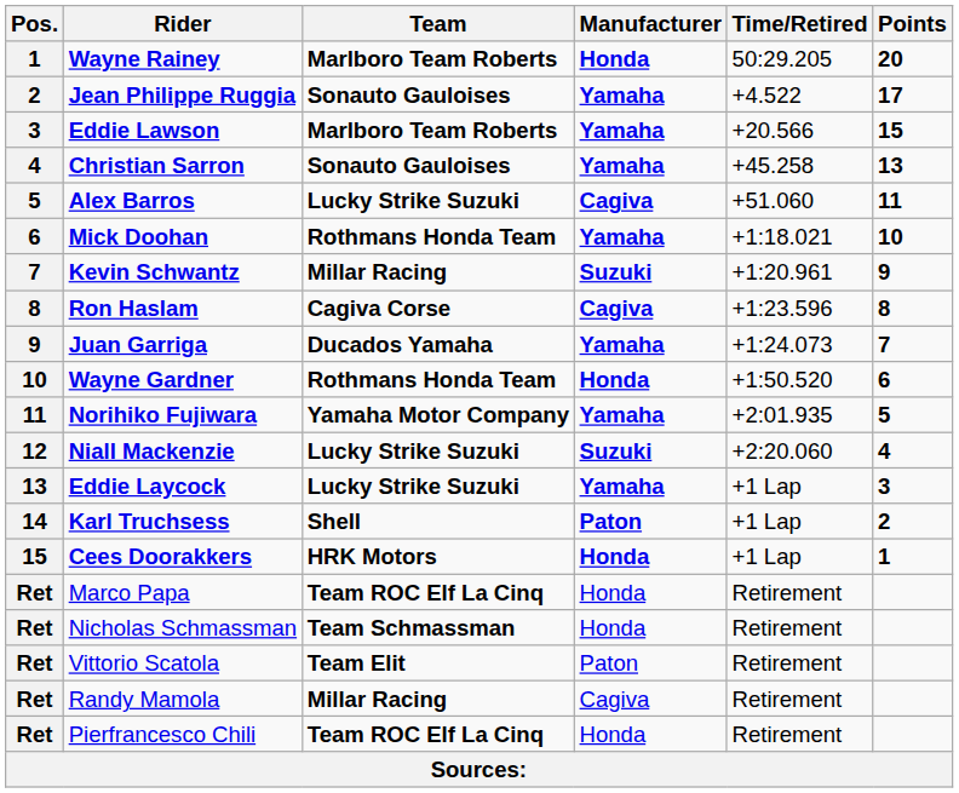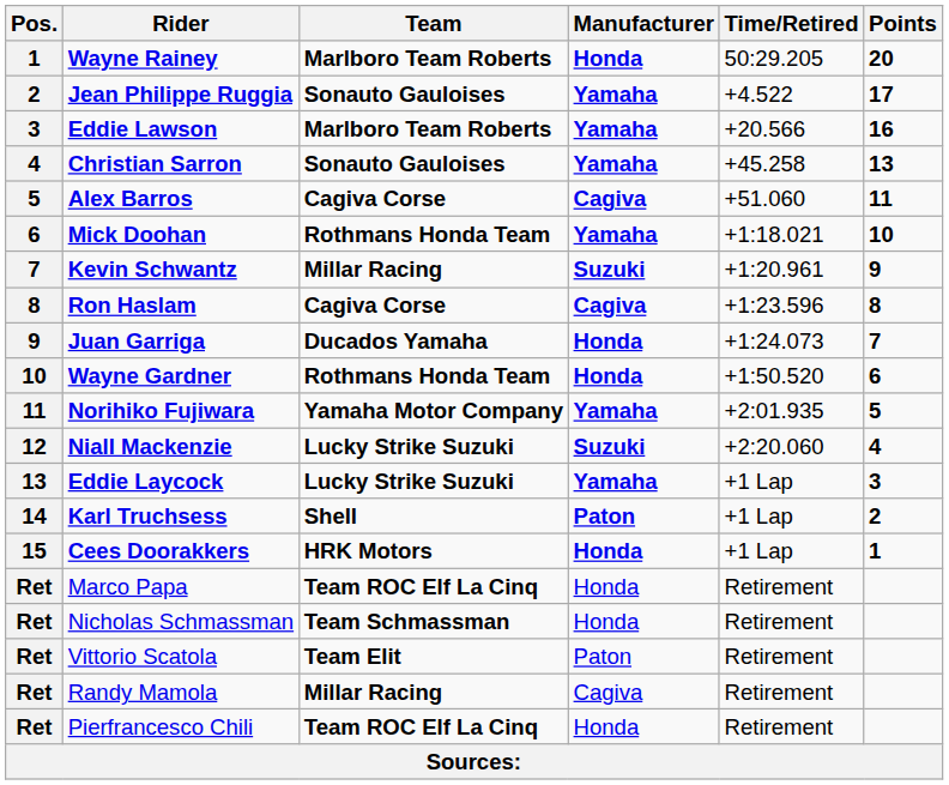 <table class="wikitable" style="font-size: 95%;">
 <tr>
 <th>Pos.</th>
 <th>Rider</th>
 <th>Team</th>
 <th>Manufacturer</th>
 <th>Time/Retired</th>
 <th>Points</th>
 </tr>
 <tr>
 <th>1</th>
 <td> <strong><a href='#'>Wayne Rainey</a></strong></td>
 <td><strong>Marlboro Team Roberts</strong></td>
 <td><strong><a href='#'>Honda</a></strong></td>
 <td>50:29.205</td>
 <td><strong>20</strong></td>
 </tr>
 <tr>
 <th>2</th>
 <td> <strong><a href='#'>Jean Philippe Ruggia</a></strong></td>
 <td><strong>Sonauto Gauloises</strong></td>
 <td><strong><a href='#'>Yamaha</a></strong></td>
 <td>+4.522</td>
 <td><strong>17</strong></td>
 </tr>
 <tr>
 <th>3</th>
 <td> <strong><a href='#'>Eddie Lawson</a></strong></td>
 <td><strong>Marlboro Team Roberts</strong></td>
 <td><strong><a href='#'>Yamaha</a></strong></td>
 <td>+20.566</td>
-<td><strong>15</strong></td>
+<td><strong>16</strong></td>
 </tr>
 <tr>
 <th>4</th>
 <td> <strong><a href='#'>Christian Sarron</a></strong></td>
 <td><strong>Sonauto Gauloises</strong></td>
 <td><strong><a href='#'>Yamaha</a></strong></td>
 <td>+45.258</td>
 <td><strong>13</strong></td>
 </tr>
 <tr>
 <th>5</th>
 <td> <strong><a href='#'>Alex Barros</a></strong></td>
-<td><strong>Lucky Strike Suzuki</strong></td>
+<td><strong>Cagiva Corse</strong></td>
 <td><strong><a href='#'>Cagiva</a></strong></td>
 <td>+51.060</td>
 <td><strong>11</strong></td>
 </tr>
 <tr>
 <th>6</th>
 <td> <strong><a href='#'>Mick Doohan</a></strong></td>
 <td><strong>Rothmans Honda Team</strong></td>
 <td><strong><a href='#'>Yamaha</a></strong></td>
 <td>+1:18.021</td>
 <td><strong>10</strong></td>
 </tr>
 <tr>
 <th>7</th>
 <td> <strong><a href='#'>Kevin Schwantz</a></strong></td>
 <td><strong>Millar Racing</strong></td>
 <td><strong><a href='#'>Suzuki</a></strong></td>
 <td>+1:20.961</td>
 <td><strong>9</strong></td>
 </tr>
 <tr>
 <th>8</th>
 <td> <strong><a href='#'>Ron Haslam</a></strong></td>
 <td><strong>Cagiva Corse</strong></td>
 <td><strong><a href='#'>Cagiva</a></strong></td>
 <td>+1:23.596</td>
 <td><strong>8</strong></td>
 </tr>
 <tr>
 <th>9</th>
 <td> <strong><a href='#'>Juan Garriga</a></strong></td>
 <td><strong>Ducados Yamaha</strong></td>
-<td><strong><a href='#'>Yamaha</a></strong></td>
+<td><strong><a href='#'>Honda</a></strong></td>
 <td>+1:24.073</td>
 <td><strong>7</strong></td>
 </tr>
 <tr>
 <th>10</th>
 <td> <strong><a href='#'>Wayne Gardner</a></strong></td>
 <td><strong>Rothmans Honda Team</strong></td>
 <td><strong><a href='#'>Honda</a></strong></td>
 <td>+1:50.520</td>
 <td><strong>6</strong></td>
 </tr>
 <tr>
 <th>11</th>
 <td> <strong><a href='#'>Norihiko Fujiwara</a></strong></td>
 <td><strong>Yamaha Motor Company</strong></td>
 <td><strong><a href='#'>Yamaha</a></strong></td>
 <td>+2:01.935</td>
 <td><strong>5</strong></td>
 </tr>
 <tr>
 <th>12</th>
 <td> <strong><a href='#'>Niall Mackenzie</a></strong></td>
 <td><strong>Lucky Strike Suzuki</strong></td>
 <td><strong><a href='#'>Suzuki</a></strong></td>
 <td>+2:20.060</td>
 <td><strong>4</strong></td>
 </tr>
 <tr>
 <th>13</th>
 <td> <strong><a href='#'>Eddie Laycock</a></strong></td>
 <td><strong>Lucky Strike Suzuki</strong></td>
 <td><strong><a href='#'>Yamaha</a></strong></td>
 <td>+1 Lap</td>
 <td><strong>3</strong></td>
 </tr>
 <tr>
 <th>14</th>
 <td> <strong><a href='#'>Karl Truchsess</a></strong></td>
 <td><strong>Shell</strong></td>
 <td><strong><a href='#'>Paton</a></strong></td>
 <td>+1 Lap</td>
 <td><strong>2</strong></td>
 </tr>
 <tr>
 <th>15</th>
 <td> <strong><a href='#'>Cees Doorakkers</a></strong></td>
 <td><strong>HRK Motors</strong></td>
 <td><strong><a href='#'>Honda</a></strong></td>
 <td>+1 Lap</td>
 <td><strong>1</strong></td>
 </tr>
 <tr>
 <th>Ret</th>
 <td> <a href='#'>Marco Papa</a></td>
 <td><strong>Team ROC Elf La Cinq</strong></td>
 <td><a href='#'>Honda</a></td>
 <td>Retirement</td>
 <td></td>
 </tr>
 <tr>
 <th>Ret</th>
 <td> <a href='#'>Nicholas Schmassman</a></td>
 <td><strong>Team Schmassman</strong></td>
 <td><a href='#'>Honda</a></td>
 <td>Retirement</td>
 <td></td>
 </tr>
 <tr>
 <th>Ret</th>
 <td> <a href='#'>Vittorio Scatola</a></td>
 <td><strong>Team Elit</strong></td>
 <td><a href='#'>Paton</a></td>
 <td>Retirement</td>
 <td></td>
 </tr>
 <tr>
 <th>Ret</th>
 <td> <a href='#'>Randy Mamola</a></td>
 <td><strong>Millar Racing</strong></td>
 <td><a href='#'>Cagiva</a></td>
 <td>Retirement</td>
 <td></td>
 </tr>
 <tr>
 <th>Ret</th>
 <td> <a href='#'>Pierfrancesco Chili</a></td>
 <td><strong>Team ROC Elf La Cinq</strong></td>
 <td><a href='#'>Honda</a></td>
 <td>Retirement</td>
 <td></td>
 </tr>
 <tr>
 <th colspan=8>Sources:</th>
 </tr>
 </table>
